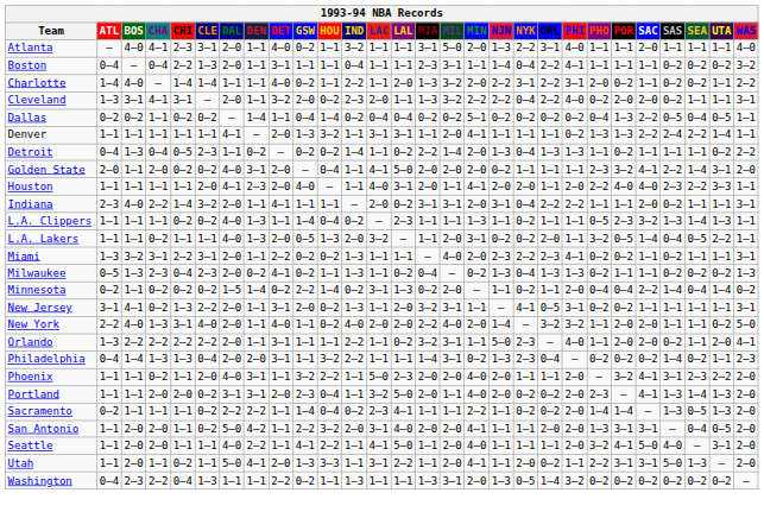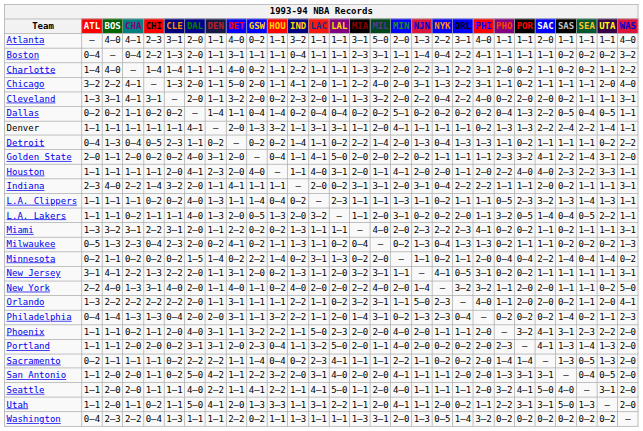 <table class="wikitable" style="font-size:95%; text-align:center;">
 <tr>
 <th colspan=28>1993-94 NBA Records</th>
 </tr>
 <tr>
 <th width=100>Team</th>
 <th style="background:#FF0000;color:#FFFFFF;width=35">ATL</th>
 <th style="background:#006400;color:#FFFFFF;width=35">BOS</th>
 <th style="background:#008080;color:#800080;width=35">CHA</th>
 <th style="background:#FF0000;color:#000000;width=35">CHI</th>
 <th style="background:#000080;color:#FF8C00;width=35">CLE</th>
 <th style="background:#00008B;color:#008000;width=35">DAL</th>
 <th style="background:#141A44;color:#BC2224;width=35">DEN</th>
 <th style="background:#0000FF;color:#FF0000;width=35">DET</th>
 <th style="background:#0000FF;color:#FFD700;width=35">GSW</th>
 <th style="background:#FF0000;color:#FFD700;width=35">HOU</th>
 <th style="background:#000080;color:#FFD700;width=35">IND</th>
 <th style="background:#F9160D;color:#1A2E8B;width=35">LAC</th>
 <th style="background:#800080;color:#FFD700;width=35">LAL</th>
 <th style="background:#000000;color:#8B0000;width=35">MIA</th>
 <th style="background:#00471B;color:#5C378A;width=35">MIL</th>
 <th style="background:#0000FF;color:#228B22;width=35">MIN</th>
 <th style="background:#DC143C;color:#0000CD;width=35">NJN</th>
 <th style="background:#0000FF;color:#FF8C00;width=35">NYK</th>
 <th style="background:#0000FF;color:#000000;width=35">ORL</th>
 <th style="background:#FF0000;color:#0000FF;width=35">PHI</th>
 <th style="background:#800080;color:#FF4500;width=35">PHO</th>
 <th style="background:#000000;color:#FF0000;width=35">POR</th>
 <th style="background:#0000FF;color:#FFFFFF;width=35">SAC</th>
 <th style="background:#000000;color:#C0C0C0;width=35">SAS</th>
 <th style="background:#005831;color:#FFC322;width=35">SEA</th>
 <th style="background:#36004A;color:#FFFF00;width=35">UTA</th>
 <th style="background:#DC143C;color:#0000CD;width=35">WAS</th>
 </tr>
 <tr>
 <td style="text-align:left;"><a href='#'>Atlanta</a></td>
 <td>–</td>
 <td>4–0</td>
 <td>4–1</td>
 <td>2–3</td>
 <td>3–1</td>
 <td>2–0</td>
 <td>1–1</td>
 <td>4–0</td>
 <td>0–2</td>
 <td>1–1</td>
 <td>3–2</td>
 <td>1–1</td>
 <td>1–1</td>
 <td>3–1</td>
 <td>5–0</td>
 <td>2–0</td>
 <td>1–3</td>
 <td>2–2</td>
 <td>3–1</td>
 <td>4–0</td>
 <td>1–1</td>
 <td>1–1</td>
 <td>2–0</td>
 <td>1–1</td>
 <td>1–1</td>
 <td>1–1</td>
 <td>4–0</td>
 </tr>
 <tr>
 <td style="text-align:left;"><a href='#'>Boston</a></td>
 <td>0–4</td>
 <td>–</td>
 <td>0–4</td>
 <td>2–2</td>
 <td>1–3</td>
 <td>2–0</td>
 <td>1–1</td>
 <td>3–1</td>
 <td>1–1</td>
 <td>1–1</td>
 <td>0–4</td>
 <td>1–1</td>
 <td>1–1</td>
 <td>2–3</td>
 <td>3–1</td>
 <td>1–1</td>
 <td>1–4</td>
 <td>0–4</td>
 <td>2–2</td>
 <td>4–1</td>
 <td>1–1</td>
 <td>1–1</td>
 <td>1–1</td>
 <td>0–2</td>
 <td>0–2</td>
 <td>0–2</td>
 <td>3–2</td>
 </tr>
 <tr>
 <td style="text-align:left;"><a href='#'>Charlotte</a></td>
 <td>1–4</td>
 <td>4–0</td>
 <td>–</td>
 <td>1–4</td>
 <td>1–4</td>
 <td>1–1</td>
 <td>1–1</td>
 <td>4–0</td>
 <td>0–2</td>
 <td>1–1</td>
 <td>2–2</td>
 <td>1–1</td>
-<td>2–0</td>
+<td>1–1</td>
 <td>1–3</td>
 <td>3–2</td>
 <td>2–0</td>
 <td>2–2</td>
 <td>3–1</td>
 <td>2–2</td>
 <td>3–1</td>
 <td>2–0</td>
 <td>0–2</td>
 <td>1–1</td>
 <td>0–2</td>
 <td>0–2</td>
 <td>1–1</td>
 <td>2–2</td>
+</tr>
+<tr>
+<td style="text-align:left;"><a href='#'>Chicago</a></td>
+<td>3–2</td>
+<td>2–2</td>
+<td>4–1</td>
+<td>–</td>
+<td>1–3</td>
+<td>2–0</td>
+<td>1–1</td>
+<td>5–0</td>
+<td>2–0</td>
+<td>1–1</td>
+<td>4–1</td>
+<td>2–0</td>
+<td>1–1</td>
+<td>2–2</td>
+<td>4–0</td>
+<td>2–0</td>
+<td>3–1</td>
+<td>1–3</td>
+<td>2–2</td>
+<td>3–1</td>
+<td>1–1</td>
+<td>0–2</td>
+<td>1–1</td>
+<td>1–1</td>
+<td>1–1</td>
+<td>2–0</td>
+<td>4–0</td>
 </tr>
 <tr>
 <td style="text-align:left;"><a href='#'>Cleveland</a></td>
 <td>1–3</td>
 <td>3–1</td>
 <td>4–1</td>
 <td>3–1</td>
 <td>–</td>
 <td>2–0</td>
 <td>1–1</td>
 <td>3–2</td>
 <td>2–0</td>
 <td>0–2</td>
 <td>2–3</td>
 <td>2–0</td>
 <td>1–1</td>
 <td>1–3</td>
 <td>3–2</td>
-<td>2–2</td>
+<td>2–0</td>
 <td>2–2</td>
 <td>0–4</td>
 <td>2–2</td>
 <td>4–0</td>
 <td>0–2</td>
 <td>2–0</td>
 <td>2–0</td>
 <td>0–2</td>
 <td>1–1</td>
 <td>1–1</td>
 <td>3–1</td>
 </tr>
 <tr>
 <td style="text-align:left;"><a href='#'>Dallas</a></td>
 <td>0–2</td>
 <td>0–2</td>
 <td>1–1</td>
 <td>0–2</td>
 <td>0–2</td>
 <td>–</td>
 <td>1–4</td>
 <td>1–1</td>
 <td>0–4</td>
 <td>1–4</td>
 <td>0–2</td>
 <td>0–4</td>
 <td>0–4</td>
 <td>0–2</td>
 <td>0–2</td>
 <td>5–1</td>
 <td>0–2</td>
 <td>0–2</td>
 <td>0–2</td>
 <td>0–2</td>
 <td>0–4</td>
 <td>1–3</td>
 <td>2–2</td>
 <td>0–5</td>
 <td>0–4</td>
 <td>0–5</td>
 <td>1–1</td>
 </tr>
 <tr>
 <td style="text-align:left;">Denver</td>
 <td>1–1</td>
 <td>1–1</td>
 <td>1–1</td>
 <td>1–1</td>
 <td>1–1</td>
 <td>4–1</td>
 <td>–</td>
 <td>2–0</td>
 <td>1–3</td>
 <td>3–2</td>
 <td>1–1</td>
 <td>3–1</td>
 <td>3–1</td>
 <td>1–1</td>
 <td>2–0</td>
 <td>4–1</td>
 <td>1–1</td>
 <td>1–1</td>
 <td>1–1</td>
 <td>0–2</td>
 <td>1–3</td>
 <td>1–3</td>
 <td>2–2</td>
 <td>2–4</td>
 <td>2–2</td>
 <td>1–4</td>
 <td>1–1</td>
 </tr>
 <tr>
 <td style="text-align:left;"><a href='#'>Detroit</a></td>
 <td>0–4</td>
 <td>1–3</td>
 <td>0–4</td>
 <td>0–5</td>
 <td>2–3</td>
 <td>1–1</td>
 <td>0–2</td>
 <td>–</td>
 <td>0–2</td>
 <td>0–2</td>
 <td>1–4</td>
 <td>1–1</td>
 <td>0–2</td>
 <td>2–2</td>
 <td>1–4</td>
 <td>2–0</td>
 <td>1–3</td>
 <td>0–4</td>
 <td>1–3</td>
 <td>1–3</td>
 <td>1–1</td>
 <td>0–2</td>
 <td>1–1</td>
 <td>1–1</td>
 <td>1–1</td>
 <td>0–2</td>
 <td>2–2</td>
 </tr>
 <tr>
 <td style="text-align:left;"><a href='#'>Golden State</a></td>
 <td>2–0</td>
 <td>1–1</td>
 <td>2–0</td>
 <td>0–2</td>
 <td>0–2</td>
 <td>4–0</td>
 <td>3–1</td>
 <td>2–0</td>
 <td>–</td>
 <td>0–4</td>
 <td>1–1</td>
 <td>4–1</td>
 <td>5–0</td>
 <td>2–0</td>
 <td>2–0</td>
-<td>2–0</td>
+<td>2–2</td>
 <td>0–2</td>
 <td>1–1</td>
 <td>1–1</td>
 <td>1–1</td>
 <td>2–3</td>
 <td>3–2</td>
 <td>4–1</td>
 <td>2–2</td>
 <td>1–4</td>
 <td>3–1</td>
 <td>2–0</td>
 </tr>
 <tr>
 <td style="text-align:left;"><a href='#'>Houston</a></td>
 <td>1–1</td>
 <td>1–1</td>
 <td>1–1</td>
 <td>1–1</td>
 <td>2–0</td>
 <td>4–1</td>
 <td>2–3</td>
 <td>2–0</td>
 <td>4–0</td>
 <td>–</td>
 <td>1–1</td>
 <td>4–0</td>
 <td>3–1</td>
 <td>2–0</td>
 <td>1–1</td>
 <td>4–1</td>
 <td>2–0</td>
 <td>2–0</td>
 <td>1–1</td>
 <td>2–0</td>
 <td>2–2</td>
 <td>4–0</td>
 <td>4–0</td>
 <td>2–3</td>
 <td>2–2</td>
 <td>3–3</td>
 <td>1–1</td>
 </tr>
 <tr>
 <td style="text-align:left;"><a href='#'>Indiana</a></td>
 <td>2–3</td>
 <td>4–0</td>
 <td>2–2</td>
 <td>1–4</td>
 <td>3–2</td>
 <td>2–0</td>
 <td>1–1</td>
 <td>4–1</td>
 <td>1–1</td>
 <td>1–1</td>
 <td>–</td>
 <td>2–0</td>
 <td>0–2</td>
 <td>3–1</td>
 <td>3–1</td>
 <td>2–0</td>
 <td>3–1</td>
 <td>0–4</td>
 <td>2–2</td>
 <td>2–2</td>
 <td>1–1</td>
 <td>1–1</td>
 <td>2–0</td>
 <td>0–2</td>
 <td>1–1</td>
 <td>1–1</td>
 <td>3–1</td>
 </tr>
 <tr>
 <td style="text-align:left;"><a href='#'>L.A. Clippers</a></td>
 <td>1–1</td>
 <td>1–1</td>
 <td>1–1</td>
 <td>0–2</td>
 <td>0–2</td>
 <td>4–0</td>
 <td>1–3</td>
 <td>1–1</td>
 <td>1–4</td>
 <td>0–4</td>
 <td>0–2</td>
 <td>–</td>
 <td>2–3</td>
 <td>1–1</td>
 <td>1–1</td>
 <td>1–3</td>
 <td>1–1</td>
 <td>0–2</td>
 <td>1–1</td>
 <td>1–1</td>
 <td>0–5</td>
 <td>2–3</td>
 <td>3–2</td>
 <td>1–3</td>
 <td>1–4</td>
 <td>1–3</td>
 <td>1–1</td>
 </tr>
 <tr>
 <td style="text-align:left;"><a href='#'>L.A. Lakers</a></td>
 <td>1–1</td>
 <td>1–1</td>
 <td>0–2</td>
 <td>1–1</td>
 <td>1–1</td>
 <td>4–0</td>
 <td>1–3</td>
 <td>2–0</td>
 <td>0–5</td>
 <td>1–3</td>
 <td>2–0</td>
 <td>3–2</td>
 <td>–</td>
 <td>1–1</td>
 <td>2–0</td>
 <td>3–1</td>
 <td>0–2</td>
 <td>0–2</td>
 <td>2–0</td>
 <td>1–1</td>
 <td>3–2</td>
 <td>0–5</td>
 <td>1–4</td>
 <td>0–4</td>
 <td>0–5</td>
 <td>2–2</td>
 <td>1–1</td>
 </tr>
 <tr>
 <td style="text-align:left;"><a href='#'>Miami</a></td>
 <td>1–3</td>
 <td>3–2</td>
 <td>3–1</td>
 <td>2–2</td>
 <td>3–1</td>
 <td>2–0</td>
 <td>1–1</td>
 <td>2–2</td>
 <td>0–2</td>
 <td>0–2</td>
 <td>1–3</td>
 <td>1–1</td>
 <td>1–1</td>
 <td>–</td>
 <td>4–0</td>
 <td>2–0</td>
 <td>2–3</td>
 <td>2–2</td>
 <td>2–3</td>
 <td>4–1</td>
 <td>0–2</td>
 <td>0–2</td>
 <td>1–1</td>
 <td>0–2</td>
 <td>1–1</td>
 <td>1–1</td>
 <td>3–1</td>
 </tr>
 <tr>
 <td style="text-align:left;"><a href='#'>Milwaukee</a></td>
 <td>0–5</td>
 <td>1–3</td>
 <td>2–3</td>
 <td>0–4</td>
 <td>2–3</td>
 <td>2–0</td>
 <td>0–2</td>
 <td>4–1</td>
 <td>0–2</td>
 <td>1–1</td>
 <td>1–3</td>
 <td>1–1</td>
 <td>0–2</td>
 <td>0–4</td>
 <td>–</td>
 <td>0–2</td>
 <td>1–3</td>
 <td>0–4</td>
 <td>1–3</td>
 <td>1–3</td>
 <td>0–2</td>
 <td>1–1</td>
 <td>1–1</td>
 <td>0–2</td>
 <td>0–2</td>
 <td>0–2</td>
 <td>1–3</td>
 </tr>
 <tr>
 <td style="text-align:left;"><a href='#'>Minnesota</a></td>
 <td>0–2</td>
 <td>1–1</td>
 <td>0–2</td>
 <td>0–2</td>
 <td>0–2</td>
 <td>1–5</td>
 <td>1–4</td>
 <td>0–2</td>
 <td>2–2</td>
 <td>1–4</td>
 <td>0–2</td>
 <td>3–1</td>
 <td>1–3</td>
 <td>0–2</td>
 <td>2–0</td>
 <td>–</td>
 <td>1–1</td>
 <td>0–2</td>
 <td>1–1</td>
 <td>2–0</td>
 <td>0–4</td>
 <td>0–4</td>
 <td>2–2</td>
 <td>1–4</td>
 <td>0–4</td>
 <td>1–4</td>
 <td>0–2</td>
 </tr>
 <tr>
 <td style="text-align:left;"><a href='#'>New Jersey</a></td>
 <td>3–1</td>
 <td>4–1</td>
-<td>0–2</td>
+<td>2–2</td>
 <td>1–3</td>
 <td>2–2</td>
 <td>2–0</td>
 <td>1–1</td>
 <td>3–1</td>
 <td>2–0</td>
 <td>0–2</td>
 <td>1–3</td>
 <td>1–1</td>
 <td>2–0</td>
 <td>3–2</td>
 <td>3–1</td>
 <td>1–1</td>
 <td>–</td>
 <td>4–1</td>
 <td>0–5</td>
 <td>3–1</td>
 <td>0–2</td>
 <td>0–2</td>
 <td>1–1</td>
 <td>1–1</td>
 <td>1–1</td>
 <td>1–1</td>
 <td>3–1</td>
 </tr>
 <tr>
 <td style="text-align:left;"><a href='#'>New York</a></td>
 <td>2–2</td>
 <td>4–0</td>
 <td>1–3</td>
 <td>3–1</td>
 <td>4–0</td>
 <td>2–0</td>
 <td>1–1</td>
 <td>4–0</td>
 <td>1–1</td>
 <td>0–2</td>
 <td>4–0</td>
 <td>2–0</td>
 <td>2–0</td>
 <td>2–2</td>
 <td>4–0</td>
 <td>2–0</td>
 <td>1–4</td>
 <td>–</td>
 <td>3–2</td>
 <td>3–2</td>
 <td>1–1</td>
 <td>2–0</td>
 <td>2–0</td>
 <td>1–1</td>
 <td>1–1</td>
 <td>0–2</td>
 <td>5–0</td>
 </tr>
 <tr>
 <td style="text-align:left;"><a href='#'>Orlando</a></td>
 <td>1–3</td>
 <td>2–2</td>
 <td>2–2</td>
 <td>2–2</td>
 <td>2–2</td>
 <td>2–0</td>
 <td>1–1</td>
 <td>3–1</td>
 <td>1–1</td>
 <td>1–1</td>
 <td>2–2</td>
 <td>1–1</td>
 <td>0–2</td>
 <td>3–2</td>
 <td>3–1</td>
 <td>1–1</td>
 <td>5–0</td>
 <td>2–3</td>
 <td>–</td>
 <td>4–0</td>
 <td>1–1</td>
 <td>2–0</td>
 <td>2–0</td>
 <td>0–2</td>
 <td>1–1</td>
 <td>2–0</td>
 <td>4–1</td>
 </tr>
 <tr>
 <td style="text-align:left;"><a href='#'>Philadelphia</a></td>
 <td>0–4</td>
 <td>1–4</td>
 <td>1–3</td>
 <td>1–3</td>
 <td>0–4</td>
 <td>2–0</td>
 <td>2–0</td>
 <td>3–1</td>
 <td>1–1</td>
 <td>3–2</td>
 <td>2–2</td>
 <td>1–1</td>
-<td>1–1</td>
+<td>2–0</td>
 <td>1–4</td>
 <td>3–1</td>
 <td>0–2</td>
 <td>1–3</td>
 <td>2–3</td>
 <td>0–4</td>
 <td>–</td>
 <td>0–2</td>
 <td>0–2</td>
 <td>0–2</td>
 <td>1–4</td>
 <td>0–2</td>
 <td>1–1</td>
 <td>2–3</td>
 </tr>
 <tr>
 <td style="text-align:left;"><a href='#'>Phoenix</a></td>
 <td>1–1</td>
 <td>1–1</td>
 <td>0–2</td>
 <td>1–1</td>
 <td>2–0</td>
 <td>4–0</td>
 <td>3–1</td>
 <td>1–1</td>
 <td>3–2</td>
 <td>2–2</td>
 <td>1–1</td>
 <td>5–0</td>
 <td>2–3</td>
 <td>2–0</td>
 <td>2–0</td>
 <td>4–0</td>
 <td>2–0</td>
 <td>1–1</td>
 <td>1–1</td>
 <td>2–0</td>
 <td>–</td>
 <td>3–2</td>
 <td>4–1</td>
 <td>3–1</td>
 <td>2–3</td>
 <td>2–2</td>
 <td>2–0</td>
 </tr>
 <tr>
 <td style="text-align:left;"><a href='#'>Portland</a></td>
 <td>1–1</td>
 <td>1–1</td>
 <td>2–0</td>
 <td>2–0</td>
 <td>0–2</td>
 <td>3–1</td>
 <td>3–1</td>
 <td>2–0</td>
 <td>2–3</td>
 <td>0–4</td>
 <td>1–1</td>
 <td>3–2</td>
 <td>5–0</td>
 <td>2–0</td>
 <td>1–1</td>
 <td>4–0</td>
 <td>2–0</td>
 <td>0–2</td>
 <td>0–2</td>
 <td>2–0</td>
 <td>2–3</td>
 <td>–</td>
 <td>4–1</td>
 <td>1–3</td>
 <td>1–4</td>
 <td>1–3</td>
 <td>2–0</td>
 </tr>
 <tr>
 <td style="text-align:left;"><a href='#'>Sacramento</a></td>
 <td>0–2</td>
 <td>1–1</td>
 <td>1–1</td>
 <td>1–1</td>
 <td>0–2</td>
 <td>2–2</td>
 <td>2–2</td>
 <td>1–1</td>
 <td>1–4</td>
 <td>0–4</td>
 <td>0–2</td>
 <td>2–3</td>
 <td>4–1</td>
 <td>1–1</td>
 <td>1–1</td>
 <td>2–2</td>
 <td>1–1</td>
 <td>0–2</td>
 <td>0–2</td>
 <td>2–0</td>
 <td>1–4</td>
 <td>1–4</td>
 <td>–</td>
 <td>1–3</td>
 <td>0–5</td>
 <td>1–3</td>
 <td>2–0</td>
 </tr>
 <tr>
 <td style="text-align:left;"><a href='#'>San Antonio</a></td>
 <td>1–1</td>
 <td>2–0</td>
 <td>2–0</td>
 <td>1–1</td>
 <td>0–2</td>
 <td>5–0</td>
 <td>4–2</td>
 <td>1–1</td>
 <td>2–2</td>
 <td>3–2</td>
 <td>2–0</td>
 <td>3–1</td>
 <td>4–0</td>
 <td>2–0</td>
 <td>2–0</td>
 <td>4–1</td>
 <td>1–1</td>
 <td>1–1</td>
 <td>2–0</td>
 <td>2–0</td>
 <td>1–3</td>
 <td>3–1</td>
 <td>3–1</td>
 <td>–</td>
 <td>0–4</td>
 <td>0–5</td>
 <td>2–0</td>
 </tr>
 <tr>
 <td style="text-align:left;"><a href='#'>Seattle</a></td>
 <td>1–1</td>
 <td>2–0</td>
 <td>2–0</td>
 <td>1–1</td>
 <td>1–1</td>
 <td>4–0</td>
 <td>2–2</td>
 <td>1–1</td>
 <td>4–1</td>
 <td>2–2</td>
 <td>1–1</td>
 <td>4–1</td>
 <td>5–0</td>
 <td>1–1</td>
 <td>2–0</td>
 <td>4–0</td>
 <td>1–1</td>
 <td>1–1</td>
 <td>1–1</td>
 <td>2–0</td>
 <td>3–2</td>
 <td>4–1</td>
 <td>5–0</td>
 <td>4–0</td>
 <td>–</td>
 <td>3–1</td>
 <td>2–0</td>
 </tr>
 <tr>
 <td style="text-align:left;"><a href='#'>Utah</a></td>
 <td>1–1</td>
 <td>2–0</td>
 <td>1–1</td>
 <td>0–2</td>
 <td>1–1</td>
 <td>5–0</td>
 <td>4–1</td>
 <td>2–0</td>
 <td>1–3</td>
 <td>3–3</td>
 <td>1–1</td>
 <td>3–1</td>
 <td>2–2</td>
 <td>1–1</td>
 <td>2–0</td>
 <td>4–1</td>
 <td>1–1</td>
 <td>2–0</td>
 <td>0–2</td>
 <td>1–1</td>
 <td>2–2</td>
 <td>3–1</td>
 <td>3–1</td>
 <td>5–0</td>
 <td>1–3</td>
 <td>–</td>
 <td>2–0</td>
 </tr>
 <tr>
 <td style="text-align:left;"><a href='#'>Washington</a></td>
 <td>0–4</td>
 <td>2–3</td>
 <td>2–2</td>
 <td>0–4</td>
 <td>1–3</td>
 <td>1–1</td>
 <td>1–1</td>
 <td>2–2</td>
 <td>0–2</td>
 <td>1–1</td>
 <td>1–3</td>
 <td>1–1</td>
 <td>1–1</td>
 <td>1–3</td>
 <td>3–1</td>
 <td>2–0</td>
 <td>1–3</td>
 <td>0–5</td>
 <td>1–4</td>
 <td>3–2</td>
 <td>0–2</td>
 <td>0–2</td>
 <td>0–2</td>
 <td>0–2</td>
 <td>0–2</td>
 <td>0–2</td>
 <td>—</td>
 </tr>
 </table>
